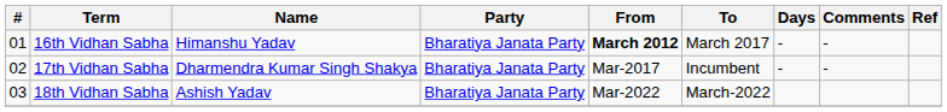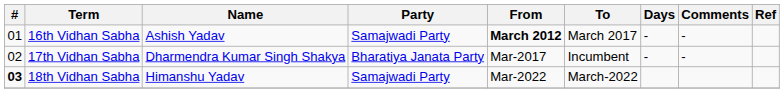 <table class="wikitable sortable">
 <tr>
 <th>#</th>
 <th>Term</th>
 <th>Name</th>
 <th>Party</th>
 <th>From</th>
 <th>To</th>
 <th>Days</th>
 <th>Comments</th>
 <th>Ref</th>
 </tr>
 <tr>
 <td>01</td>
 <td><a href='#'>16th Vidhan Sabha</a></td>
-<td><a href='#'>Himanshu Yadav</a></td>
-<td><a href='#'>Bharatiya Janata Party</a></td>
+<td><a href='#'>Ashish Yadav</a></td>
+<td><a href='#'>Samajwadi Party</a></td>
 <td><strong>March 2012</strong></td>
 <td>March 2017</td>
 <td>-</td>
 <td>-</td>
 <td></td>
 </tr>
 <tr>
 <td>02</td>
 <td><a href='#'>17th Vidhan Sabha</a></td>
 <td><a href='#'>Dharmendra Kumar Singh Shakya</a></td>
 <td><a href='#'>Bharatiya Janata Party</a></td>
 <td>Mar-2017</td>
 <td>Incumbent</td>
 <td>-</td>
 <td>-</td>
 <td></td>
 </tr>
 <tr>
-<td>03</td>
+<td><strong>03</strong></td>
 <td><a href='#'>18th Vidhan Sabha</a></td>
-<td><a href='#'>Ashish Yadav</a></td>
-<td><a href='#'>Bharatiya Janata Party</a></td>
+<td><a href='#'>Himanshu Yadav</a></td>
+<td><a href='#'>Samajwadi Party</a></td>
 <td>Mar-2022</td>
 <td>March-2022</td>
 <td></td>
 <td></td>
 <td></td>
 </tr>
 <tr>
 </tr>
 </table>
